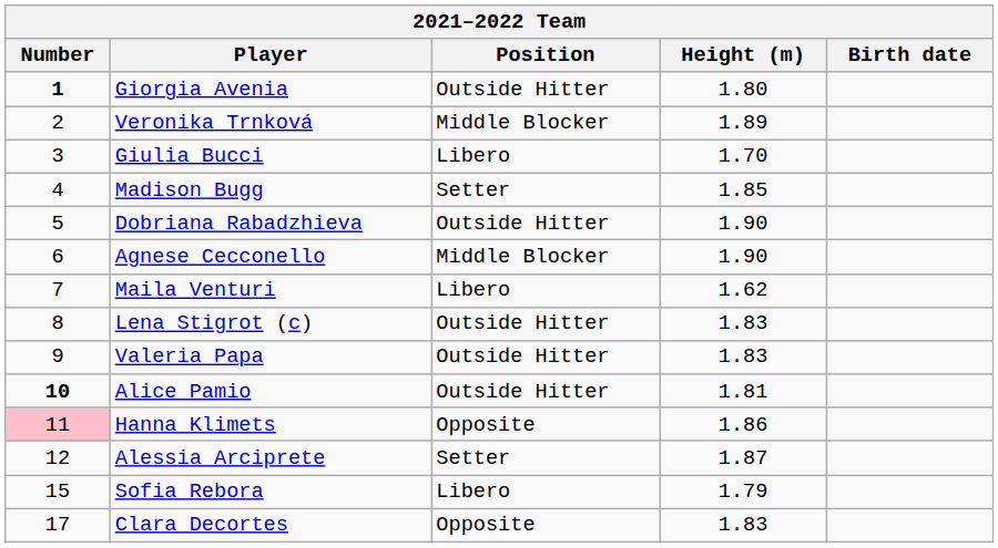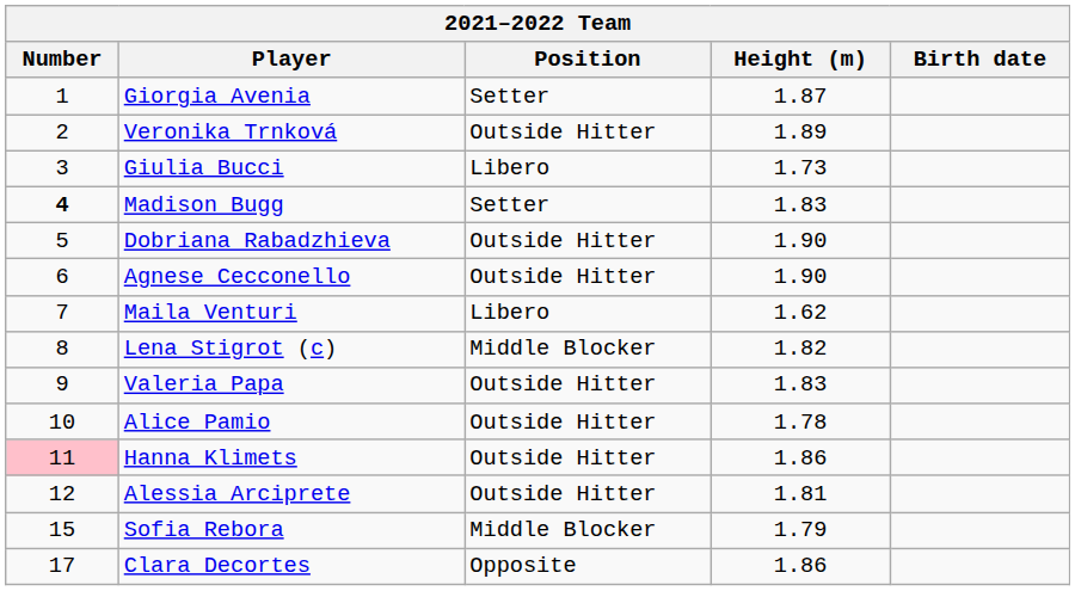 <table class="wikitable collapsible collapsed" style="width:100%;">
 <tr>
 <th colspan=5><strong>2021–2022 Team</strong></th>
 </tr>
 <tr>
 <th>Number</th>
 <th>Player</th>
 <th>Position</th>
 <th>Height (m)</th>
 <th>Birth date</th>
 </tr>
 <tr>
-<td align=center><strong>1</strong></td>
+<td align=center>1</td>
 <td> <a href='#'>Giorgia Avenia</a></td>
-<td>Outside Hitter</td>
-<td align=center>1.80</td>
+<td>Setter</td>
+<td align=center>1.87</td>
 <td></td>
 </tr>
 <tr>
 <td align=center>2</td>
 <td> <a href='#'>Veronika Trnková</a></td>
-<td>Middle Blocker</td>
+<td>Outside Hitter</td>
 <td align=center>1.89</td>
 <td></td>
 </tr>
 <tr>
 <td align=center>3</td>
 <td> <a href='#'>Giulia Bucci</a></td>
 <td>Libero</td>
-<td align=center>1.70</td>
+<td align=center>1.73</td>
 <td></td>
 </tr>
 <tr>
-<td align=center>4</td>
+<td align=center><strong>4</strong></td>
 <td> <a href='#'>Madison Bugg</a></td>
 <td>Setter</td>
-<td align=center>1.85</td>
+<td align=center>1.83</td>
 <td></td>
 </tr>
 <tr>
 <td align=center>5</td>
 <td> <a href='#'>Dobriana Rabadzhieva</a></td>
 <td>Outside Hitter</td>
 <td align=center>1.90</td>
 <td></td>
 </tr>
 <tr>
 <td align=center>6</td>
 <td> <a href='#'>Agnese Cecconello</a></td>
-<td>Middle Blocker</td>
+<td>Outside Hitter</td>
 <td align=center>1.90</td>
 <td></td>
 </tr>
 <tr>
 <td align=center>7</td>
 <td> <a href='#'>Maila Venturi</a></td>
 <td>Libero</td>
 <td align=center>1.62</td>
 <td></td>
 </tr>
 <tr>
 <td align=center>8</td>
 <td> <a href='#'>Lena Stigrot</a> (<a href='#'>c</a>)</td>
-<td>Outside Hitter</td>
-<td align=center>1.83</td>
+<td>Middle Blocker</td>
+<td align=center>1.82</td>
 <td></td>
 </tr>
 <tr>
 <td align=center>9</td>
 <td> <a href='#'>Valeria Papa</a></td>
 <td>Outside Hitter</td>
 <td align=center>1.83</td>
 <td></td>
 </tr>
 <tr>
-<td align=center><strong>10</strong></td>
+<td align=center>10</td>
 <td> <a href='#'>Alice Pamio</a></td>
 <td>Outside Hitter</td>
-<td align=center>1.81</td>
+<td align=center>1.78</td>
 <td></td>
 </tr>
 <tr>
 <td align=center style="background: pink;">11</td>
 <td> <a href='#'>Hanna Klimets</a></td>
-<td>Opposite</td>
+<td>Outside Hitter</td>
 <td align=center>1.86</td>
 <td></td>
 </tr>
 <tr>
 <td align=center>12</td>
 <td> <a href='#'>Alessia Arciprete</a></td>
-<td>Setter</td>
-<td align=center>1.87</td>
+<td>Outside Hitter</td>
+<td align=center>1.81</td>
 <td></td>
 </tr>
 <tr>
 <td align=center>15</td>
 <td> <a href='#'>Sofia Rebora</a></td>
-<td>Libero</td>
+<td>Middle Blocker</td>
 <td align=center>1.79</td>
 <td></td>
 </tr>
 <tr>
 <td align=center>17</td>
 <td> <a href='#'>Clara Decortes</a></td>
 <td>Opposite</td>
-<td align=center>1.83</td>
+<td align=center>1.86</td>
 <td></td>
 </tr>
 </table>
